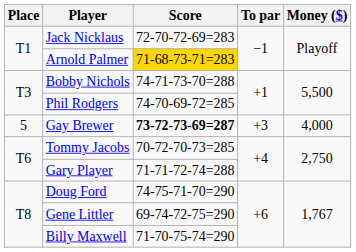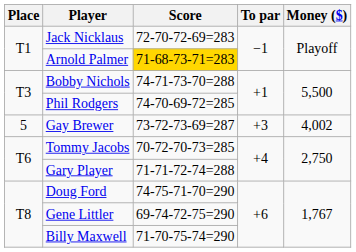 <table class=wikitable>
 <tr>
 <th>Place</th>
 <th>Player</th>
 <th>Score</th>
 <th>To par</th>
 <th>Money (<a href='#'>$</a>)</th>
 </tr>
 <tr>
 <td align=center rowspan=2>T1</td>
 <td> <a href='#'>Jack Nicklaus</a></td>
 <td>72-70-72-69=283</td>
 <td rowspan=2 align=center>−1</td>
 <td align=center rowspan=2>Playoff</td>
 </tr>
 <tr>
 <td> <a href='#'>Arnold Palmer</a></td>
 <td style="background: gold;">71-68-73-71=283</td>
 </tr>
 <tr>
 <td rowspan=2 align=center>T3</td>
 <td> <a href='#'>Bobby Nichols</a></td>
 <td>74-71-73-70=288</td>
 <td rowspan=2 align=center>+1</td>
 <td rowspan=2 align=center>5,500</td>
 </tr>
 <tr>
 <td> <a href='#'>Phil Rodgers</a></td>
 <td>74-70-69-72=285</td>
 </tr>
 <tr>
 <td align=center>5</td>
 <td> <a href='#'>Gay Brewer</a></td>
-<td><strong>73-72-73-69=287</strong></td>
+<td>73-72-73-69=287</td>
 <td align=center>+3</td>
-<td align=center>4,000</td>
+<td align=center>4,002</td>
 </tr>
 <tr>
 <td rowspan=2 align=center>T6</td>
 <td> <a href='#'>Tommy Jacobs</a></td>
 <td>70-72-70-73=285</td>
 <td rowspan=2 align=center>+4</td>
 <td rowspan=2 align=center>2,750</td>
 </tr>
 <tr>
 <td> <a href='#'>Gary Player</a></td>
 <td>71-71-72-74=288</td>
 </tr>
 <tr>
 <td rowspan=3 align=center>T8</td>
 <td> <a href='#'>Doug Ford</a></td>
 <td>74-75-71-70=290</td>
 <td rowspan=3 align=center>+6</td>
 <td rowspan=3 align=center>1,767</td>
 </tr>
 <tr>
 <td> <a href='#'>Gene Littler</a></td>
 <td>69-74-72-75=290</td>
 </tr>
 <tr>
 <td> <a href='#'>Billy Maxwell</a></td>
 <td>71-70-75-74=290</td>
 </tr>
 </table>
